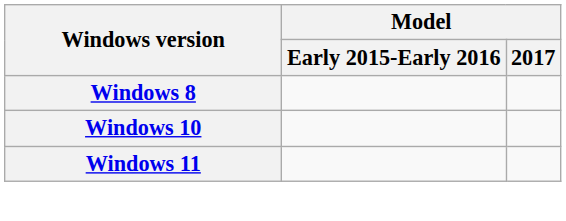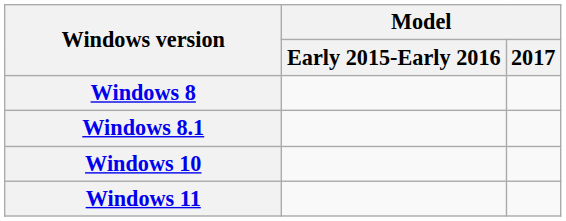 <table class="wikitable mw-collapsible style="width:100%;" 90%;>
 <tr>
 <th rowspan=2 style="width:12em;">Windows version</th>
 <th colspan=2>Model</th>
 </tr>
 <tr>
 <th>Early 2015-Early 2016</th>
 <th>2017</th>
 </tr>
 <tr>
 <th><a href='#'>Windows 8</a>  </th>
 <td></td>
 <td></td>
 </tr>
 <tr>
+<th><a href='#'>Windows 8.1</a>  </th>
+<td></td>
+<td></td>
+</tr>
+<tr>
 <th><a href='#'>Windows 10</a>  </th>
 <td></td>
 <td></td>
 </tr>
 <tr>
 <th><a href='#'>Windows 11</a></th>
 <td></td>
 <td></td>
 </tr>
 </table>
